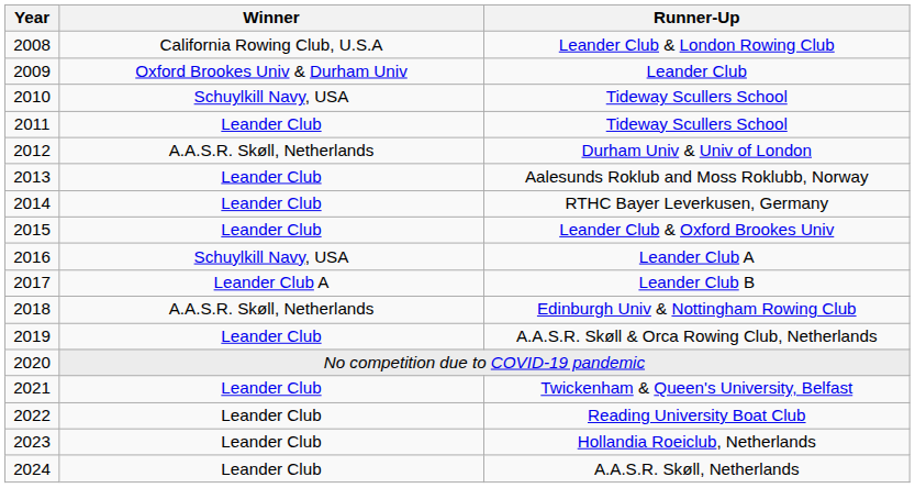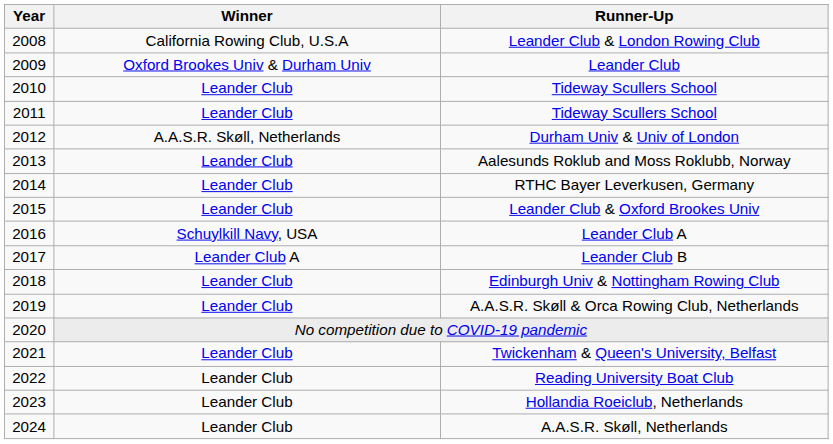 <table class="wikitable" style="text-align:center">
 <tr>
 <th width=50>Year</th>
 <th width=600>Winner</th>
 <th width=600>Runner-Up</th>
 </tr>
 <tr>
 <td>2008</td>
 <td>California Rowing Club, U.S.A</td>
 <td><a href='#'>Leander Club</a> & <a href='#'>London Rowing Club</a></td>
 </tr>
 <tr>
 <td>2009</td>
 <td><a href='#'>Oxford Brookes Univ</a> & <a href='#'>Durham Univ</a></td>
 <td><a href='#'>Leander Club</a></td>
 </tr>
 <tr>
 <td>2010</td>
-<td><a href='#'>Schuylkill Navy</a>, USA</td>
+<td><a href='#'>Leander Club</a></td>
 <td><a href='#'>Tideway Scullers School</a></td>
 </tr>
 <tr>
 <td>2011</td>
 <td><a href='#'>Leander Club</a></td>
 <td><a href='#'>Tideway Scullers School</a></td>
 </tr>
 <tr>
 <td>2012</td>
 <td>A.A.S.R. Skøll, Netherlands</td>
 <td><a href='#'>Durham Univ</a> & <a href='#'>Univ of London</a></td>
 </tr>
 <tr>
 <td>2013</td>
 <td><a href='#'>Leander Club</a></td>
 <td>Aalesunds Roklub and Moss Roklubb, Norway</td>
 </tr>
 <tr>
 <td>2014</td>
 <td><a href='#'>Leander Club</a></td>
 <td>RTHC Bayer Leverkusen, Germany</td>
 </tr>
 <tr>
 <td>2015</td>
 <td><a href='#'>Leander Club</a></td>
 <td><a href='#'>Leander Club</a> & <a href='#'>Oxford Brookes Univ</a></td>
 </tr>
 <tr>
 <td>2016</td>
 <td><a href='#'>Schuylkill Navy</a>, USA</td>
 <td><a href='#'>Leander Club</a> A</td>
 </tr>
 <tr>
 <td>2017</td>
 <td><a href='#'>Leander Club</a> A</td>
 <td><a href='#'>Leander Club</a> B</td>
 </tr>
 <tr>
 <td>2018</td>
-<td>A.A.S.R. Skøll, Netherlands</td>
+<td><a href='#'>Leander Club</a></td>
 <td><a href='#'>Edinburgh Univ</a> & <a href='#'>Nottingham Rowing Club</a></td>
 </tr>
 <tr>
 <td>2019</td>
 <td><a href='#'>Leander Club</a></td>
 <td>A.A.S.R. Skøll & Orca Rowing Club, Netherlands</td>
 </tr>
 <tr>
 <td>2020</td>
 <td colspan=2 bgcolor="ececec"><em>No competition due to <a href='#'>COVID-19 pandemic</a></em></td>
 </tr>
 <tr>
 <td>2021</td>
 <td><a href='#'>Leander Club</a></td>
 <td><a href='#'>Twickenham</a> & <a href='#'>Queen's University, Belfast</a></td>
 </tr>
 <tr>
 <td>2022</td>
 <td>Leander Club</td>
 <td><a href='#'>Reading University Boat Club</a></td>
 </tr>
 <tr>
 <td>2023</td>
 <td>Leander Club</td>
 <td><a href='#'>Hollandia Roeiclub</a>, Netherlands</td>
 </tr>
 <tr>
 <td>2024</td>
 <td>Leander Club</td>
 <td>A.A.S.R. Skøll, Netherlands</td>
 </tr>
 </table>
